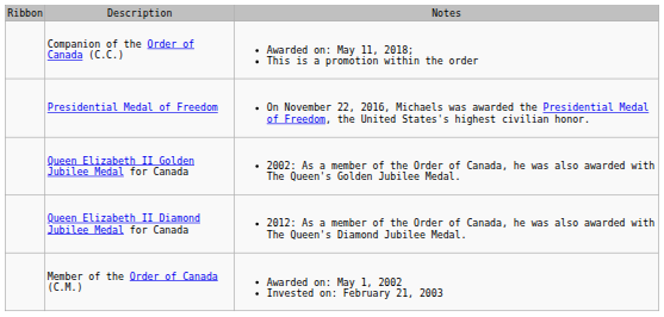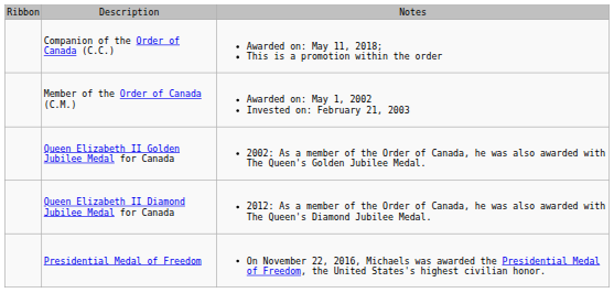 <table class="wikitable">
 <tr style="background:silver;" align="center">
 <td>Ribbon</td>
 <td>Description</td>
 <td>Notes</td>
 </tr>
 <tr>
 <td></td>
 <td>Companion of the <a href='#'>Order of Canada</a> (C.C.)</td>
 <td><br><ul><li>Awarded on: May 11, 2018;</li><li>This is a promotion within the order</li></ul></td>
 </tr>
 <tr>
 <td></td>
-<td><a href='#'>Presidential Medal of Freedom</a></td>
-<td><br><ul><li>On November 22, 2016, Michaels was awarded the <a href='#'>Presidential Medal of Freedom</a>, the United States's highest civilian honor.</li></ul></td>
+<td>Member of the <a href='#'>Order of Canada</a> (C.M.)</td>
+<td><br><ul><li>Awarded on: May 1, 2002</li><li>Invested on: February 21, 2003</li></ul></td>
 </tr>
 <tr>
 <td></td>
 <td><a href='#'>Queen Elizabeth II Golden Jubilee Medal</a> for Canada</td>
 <td><br><ul><li>2002: As a member of the Order of Canada, he was also awarded with The Queen's Golden Jubilee Medal.</li></ul></td>
 </tr>
 <tr>
 <td></td>
 <td><a href='#'>Queen Elizabeth II Diamond Jubilee Medal</a> for Canada</td>
 <td><br><ul><li>2012: As a member of the Order of Canada, he was also awarded with The Queen's Diamond Jubilee Medal.</li></ul></td>
 </tr>
 <tr>
 <td></td>
-<td>Member of the <a href='#'>Order of Canada</a> (C.M.)</td>
-<td><br><ul><li>Awarded on: May 1, 2002</li><li>Invested on: February 21, 2003</li></ul></td>
+<td><a href='#'>Presidential Medal of Freedom</a></td>
+<td><br><ul><li>On November 22, 2016, Michaels was awarded the <a href='#'>Presidential Medal of Freedom</a>, the United States's highest civilian honor.</li></ul></td>
 </tr>
 </table>
